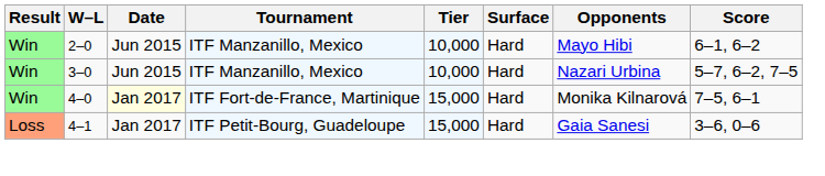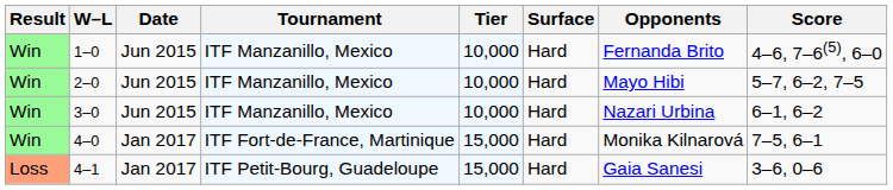 <table class="sortable wikitable">
 <tr>
 <th>Result</th>
 <th class="unsortable">W–L</th>
 <th>Date</th>
 <th>Tournament</th>
 <th>Tier</th>
 <th>Surface</th>
 <th>Opponents</th>
 <th class="unsortable">Score</th>
 </tr>
 <tr>
 <td style="background:#98fb98;">Win</td>
+<td><small>1–0</small></td>
+<td>Jun 2015</td>
+<td style="background:#f0f8ff;">ITF Manzanillo, Mexico</td>
+<td style="background:#f0f8ff;">10,000</td>
+<td>Hard</td>
+<td> <a href='#'>Fernanda Brito</a></td>
+<td>4–6, 7–6<sup>(5)</sup>, 6–0</td>
+</tr>
+<tr>
+<td style="background:#98fb98;">Win</td>
 <td><small>2–0</small></td>
 <td>Jun 2015</td>
 <td style="background:#f0f8ff;">ITF Manzanillo, Mexico</td>
 <td style="background:#f0f8ff;">10,000</td>
 <td>Hard</td>
 <td> <a href='#'>Mayo Hibi</a></td>
-<td>6–1, 6–2</td>
+<td>5–7, 6–2, 7–5</td>
 </tr>
 <tr>
 <td style="background:#98fb98;">Win</td>
 <td><small>3–0</small></td>
 <td>Jun 2015</td>
 <td style="background:#f0f8ff;">ITF Manzanillo, Mexico</td>
 <td style="background:#f0f8ff;">10,000</td>
 <td>Hard</td>
 <td> <a href='#'>Nazari Urbina</a></td>
-<td>5–7, 6–2, 7–5</td>
+<td>6–1, 6–2</td>
 </tr>
 <tr>
 <td style="background:#98fb98;">Win</td>
 <td><small>4–0</small></td>
-<td style="background: lightyellow;">Jan 2017</td>
+<td>Jan 2017</td>
 <td style="background:#f0f8ff;">ITF Fort-de-France, Martinique</td>
 <td style="background:#f0f8ff;">15,000</td>
 <td>Hard</td>
 <td> Monika Kilnarová</td>
 <td>7–5, 6–1</td>
 </tr>
 <tr>
 <td style="background:#ffa07a;">Loss</td>
 <td><small>4–1</small></td>
 <td>Jan 2017</td>
 <td style="background:#f0f8ff;">ITF Petit-Bourg, Guadeloupe</td>
 <td style="background:#f0f8ff;">15,000</td>
 <td>Hard</td>
 <td> <a href='#'>Gaia Sanesi</a></td>
 <td>3–6, 0–6</td>
 </tr>
 </table>
